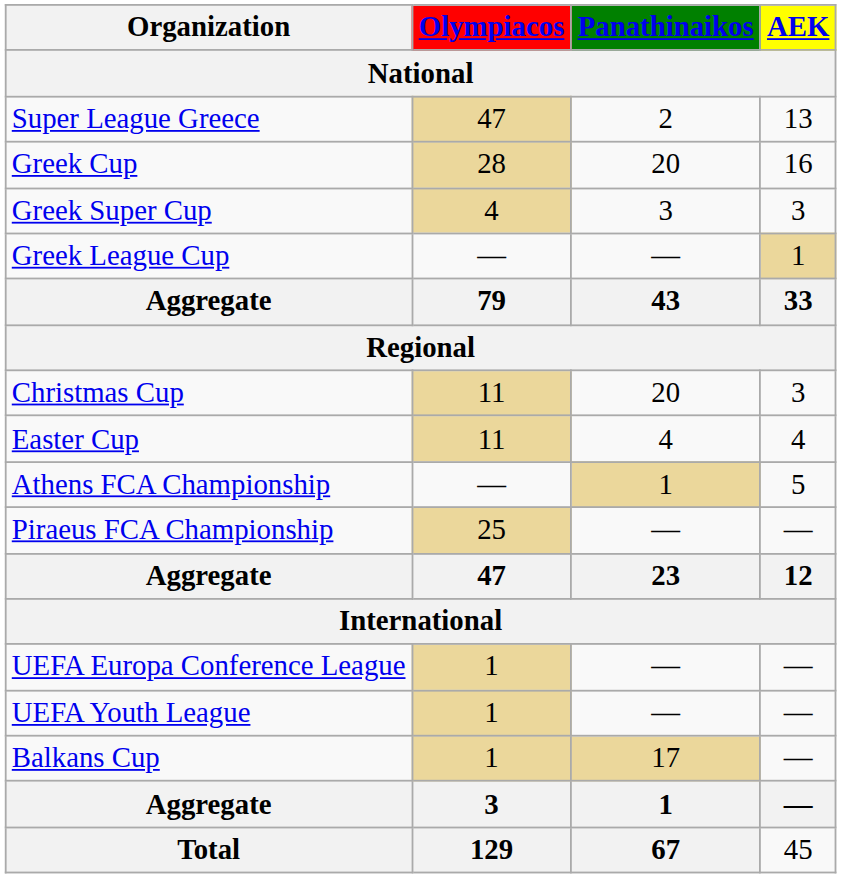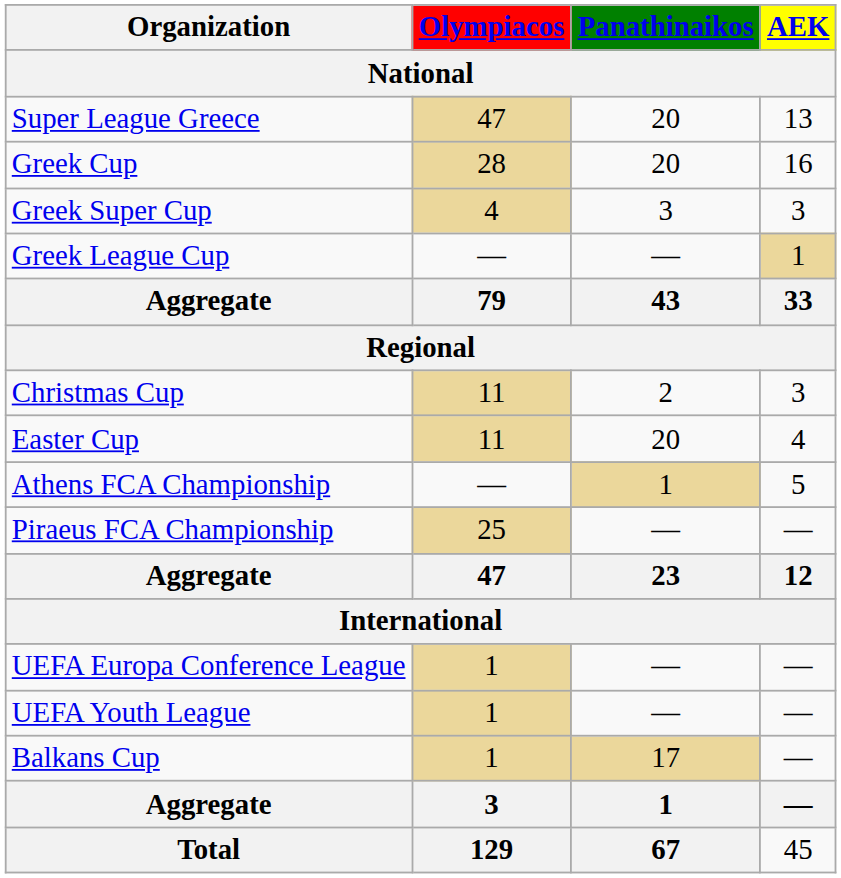 <table class="wikitable sortable" style="width:auto; margin:auto;">
 <tr>
 <th>Organization</th>
 <th style="color:#FFB300; background-color:red;"><a href='#'>Olympiacos</a></th>
 <th style="color:yellow; background-color:green;"><a href='#'>Panathinaikos</a></th>
 <th style="background:yellow; text-align:center;"><a href='#'>AEK</a></th>
 </tr>
 <tr style="text-align:center;">
 <th colspan="4">National</th>
 </tr>
 <tr style="text-align:center;">
 <td align="left"><a href='#'>Super League Greece</a></td>
 <td style="background:#EBD79B">47</td>
-<td>2</td>
+<td>20</td>
 <td>13</td>
 </tr>
 <tr style="text-align:center;">
 <td align="left"><a href='#'>Greek Cup</a></td>
 <td style="background:#EBD79B">28</td>
 <td>20</td>
 <td>16</td>
 </tr>
 <tr style="text-align:center;">
 <td align="left"><a href='#'>Greek Super Cup</a></td>
 <td style="background:#EBD79B">4</td>
 <td>3</td>
 <td>3</td>
 </tr>
 <tr style="text-align:center;">
 <td align="left"><a href='#'>Greek League Cup</a></td>
 <td>—</td>
 <td>—</td>
 <td style="background:#EBD79B">1</td>
 </tr>
 <tr align="center">
 <th><strong>Aggregate</strong></th>
 <th>79</th>
 <th>43</th>
 <th>33</th>
 </tr>
 <tr>
 <th colspan="4">Regional</th>
 </tr>
 <tr style="text-align:center;">
 <td align="left"><a href='#'>Christmas Cup</a></td>
 <td style="background:#EBD79B">11</td>
-<td>20</td>
+<td>2</td>
 <td>3</td>
 </tr>
 <tr style="text-align:center;">
 <td align="left"><a href='#'>Easter Cup</a></td>
 <td style="background:#EBD79B">11</td>
-<td>4</td>
+<td>20</td>
 <td>4</td>
 </tr>
 <tr style="text-align:center;">
 <td align="left"><a href='#'>Athens FCA Championship</a></td>
 <td>—</td>
 <td style="background:#EBD79B">1</td>
 <td>5</td>
 </tr>
 <tr style="text-align:center;">
 <td align="left"><a href='#'>Piraeus FCA Championship</a></td>
 <td style="background:#EBD79B">25</td>
 <td>—</td>
 <td>—</td>
 </tr>
 <tr align="center">
 <th><strong>Aggregate</strong></th>
 <th>47</th>
 <th>23</th>
 <th>12</th>
 </tr>
 <tr>
 <th colspan="4">International</th>
 </tr>
 <tr style="text-align:center;">
 <td align="left"><a href='#'>UEFA Europa Conference League</a></td>
 <td style="background:#EBD79B">1</td>
 <td>—</td>
 <td>—</td>
 </tr>
 <tr style="text-align:center;">
 <td align="left"><a href='#'>UEFA Youth League</a></td>
 <td style="background:#EBD79B">1</td>
 <td>—</td>
 <td>—</td>
 </tr>
 <tr style="text-align:center;">
 <td align="left"><a href='#'>Balkans Cup</a></td>
 <td style="background:#EBD79B">1</td>
 <td style="background:#EBD79B">17</td>
 <td>—</td>
 </tr>
 <tr align="center">
 <th><strong>Aggregate</strong></th>
 <th>3</th>
 <th>1</th>
 <th>—</th>
 </tr>
 <tr align="center">
 <th><strong>Total</strong></th>
 <th>129</th>
 <th>67</th>
 <td>45</td>
 </tr>
 </table>
